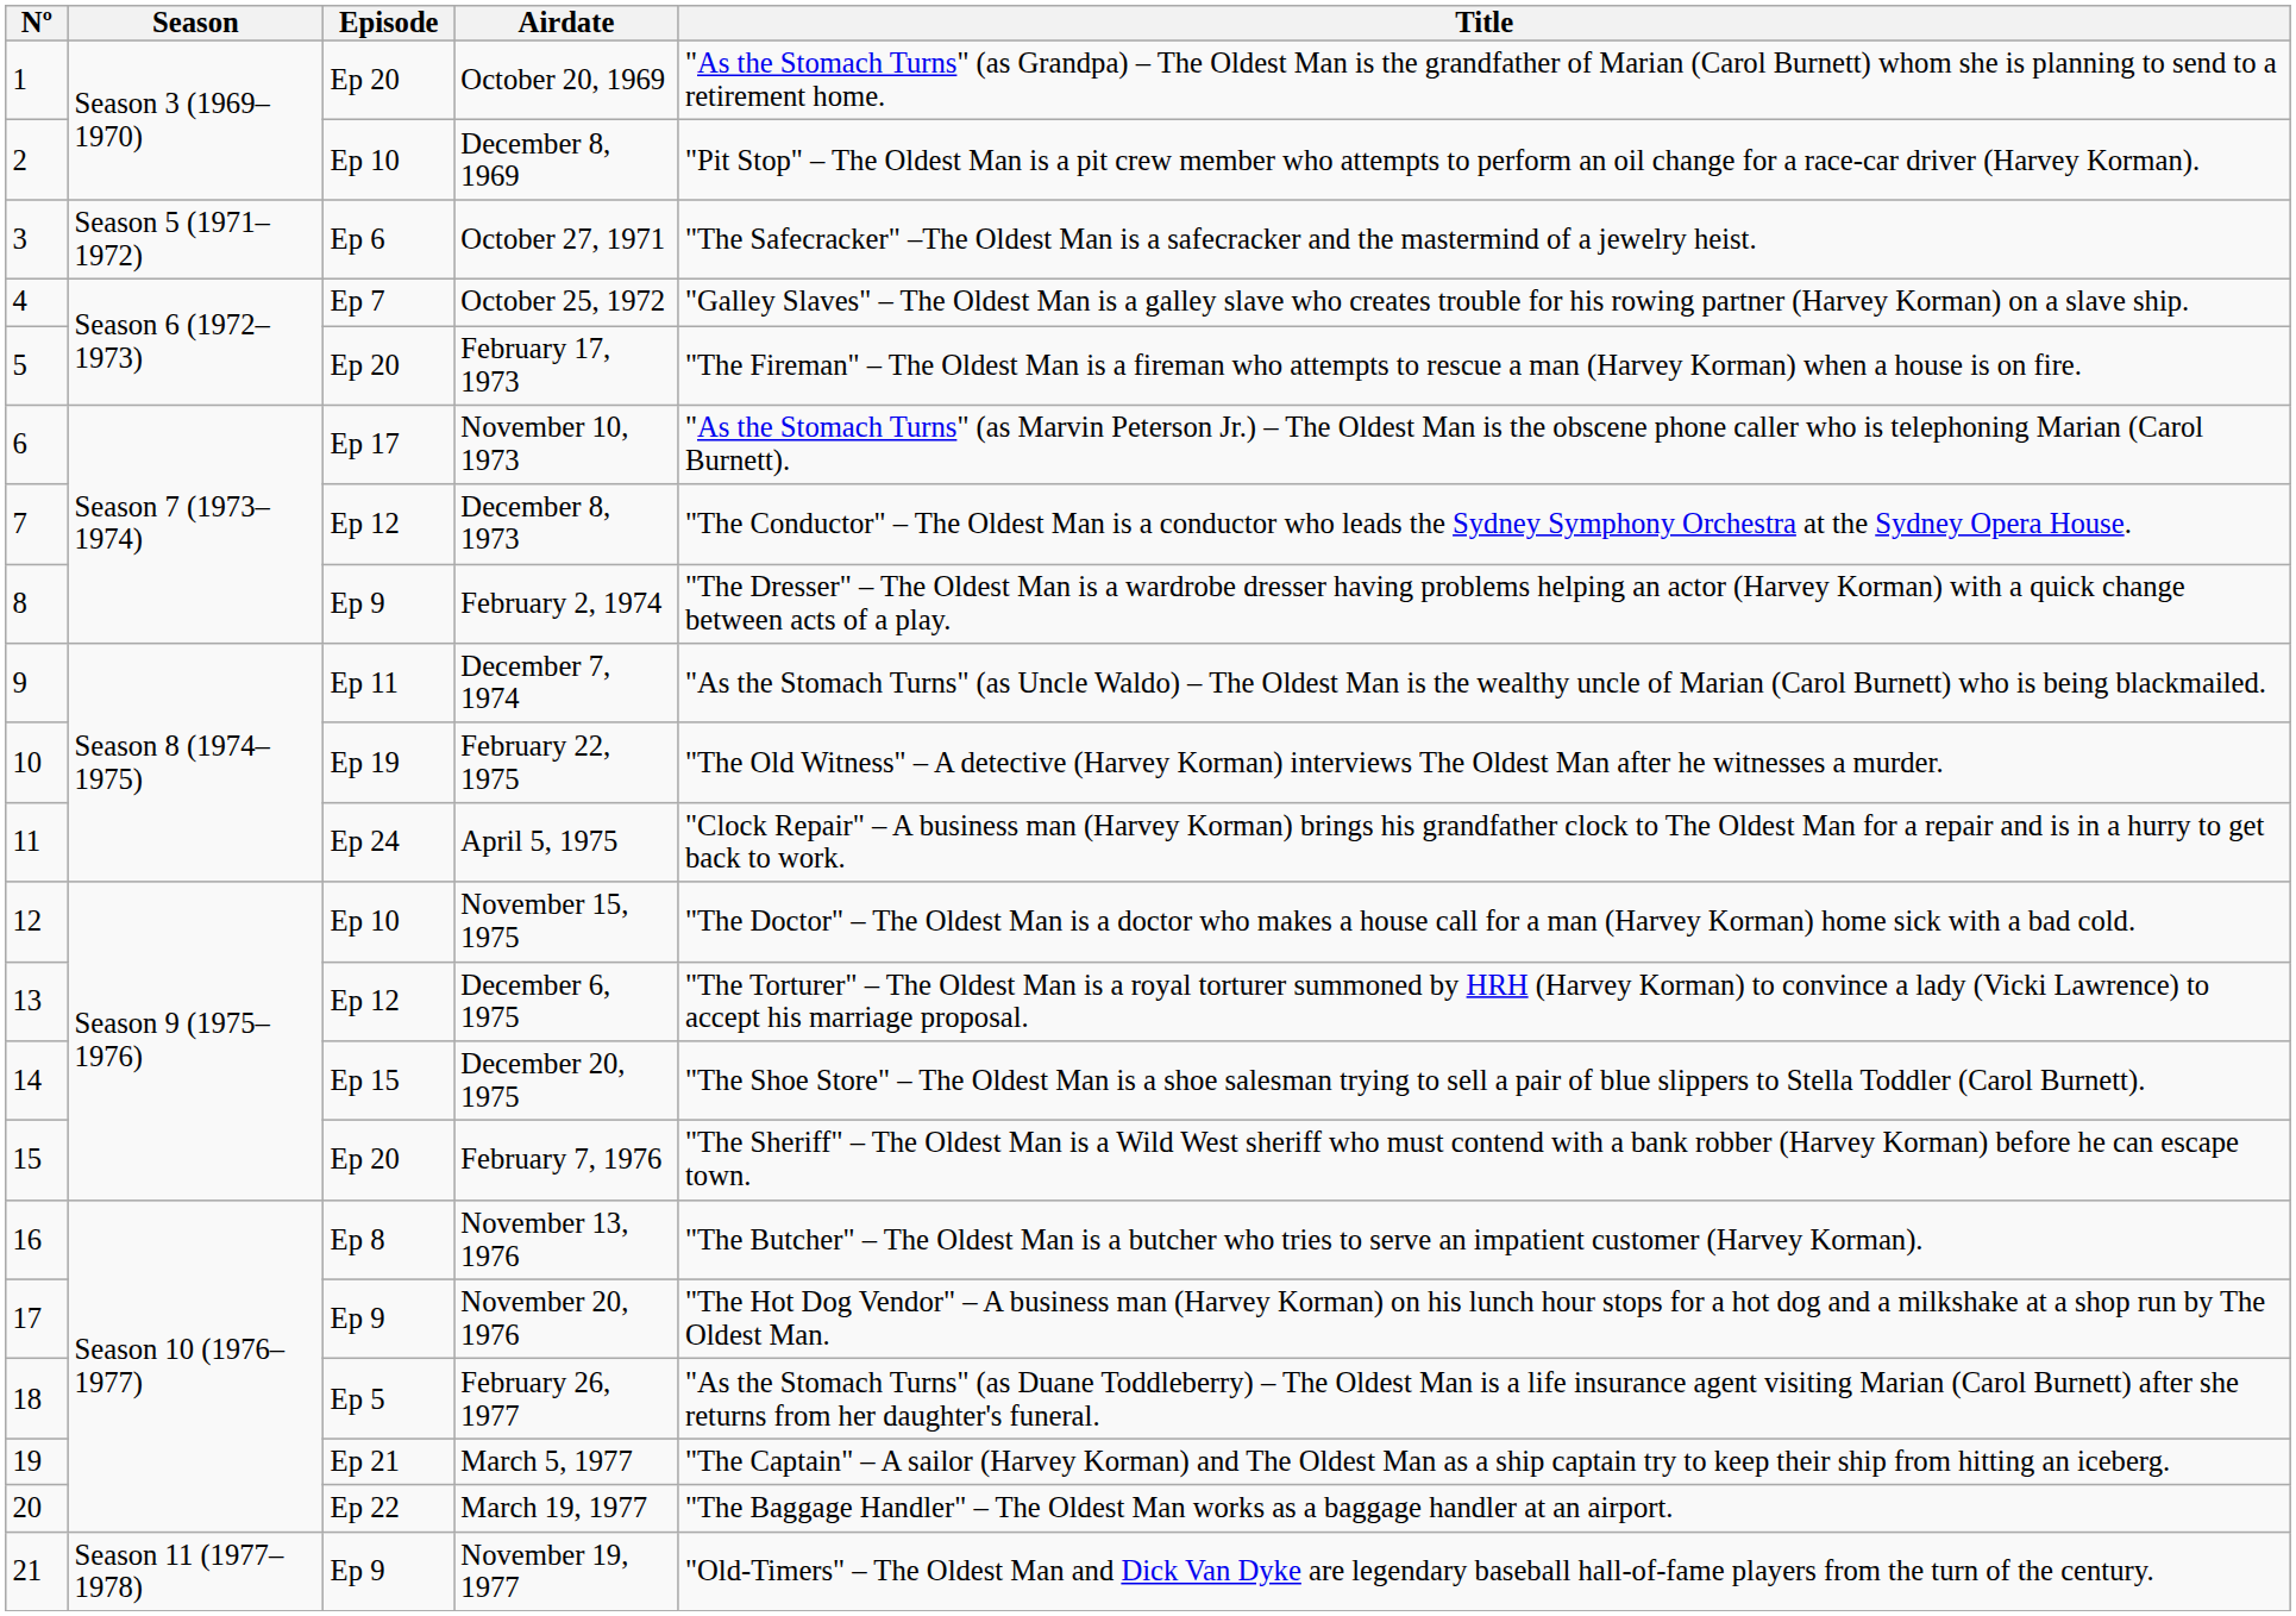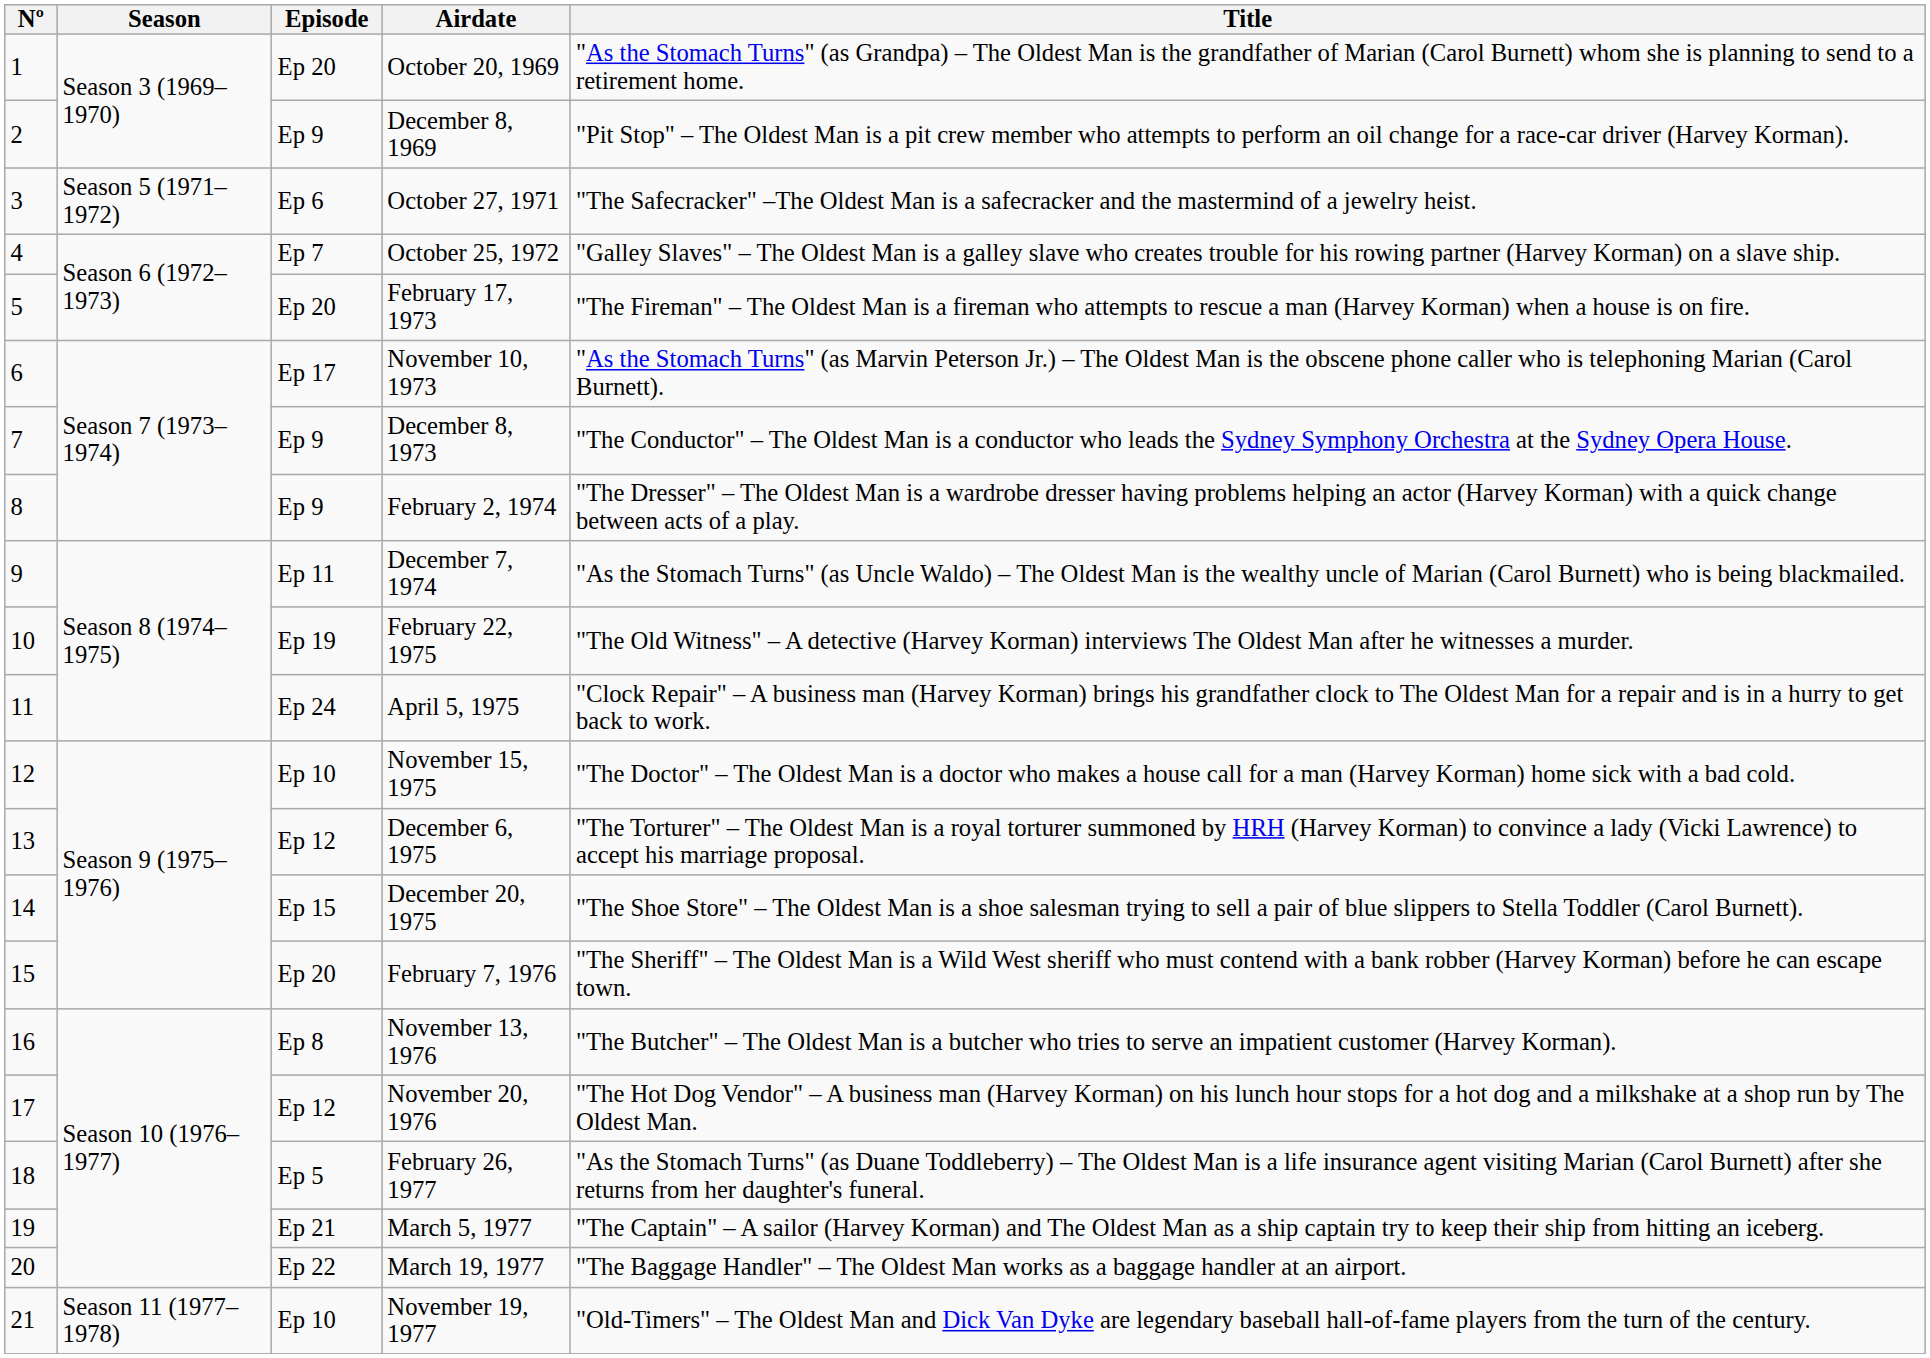 <table class="wikitable" style="text-align:left">
 <tr>
 <th style="padding:0 8px;">Nº</th>
 <th style="padding:0 8px;">Season</th>
 <th style="padding:0 8px;">Episode</th>
 <th style="padding:0 8px;">Airdate</th>
 <th style="padding:0 8px;">Title</th>
 </tr>
 <tr>
 <td>1</td>
 <td rowspan=2>Season 3 (1969–1970)</td>
 <td>Ep 20</td>
 <td>October 20, 1969</td>
 <td>"<a href='#'>As the Stomach Turns</a>" (as Grandpa) – The Oldest Man is the grandfather of Marian (Carol Burnett) whom she is planning to send to a retirement home.</td>
 </tr>
 <tr>
 <td>2</td>
-<td>Ep 10</td>
+<td>Ep 9</td>
 <td>December 8, 1969</td>
 <td>"Pit Stop" – The Oldest Man is a pit crew member who attempts to perform an oil change for a race-car driver (Harvey Korman).</td>
 </tr>
 <tr>
 <td>3</td>
 <td>Season 5 (1971–1972)</td>
 <td>Ep 6</td>
 <td>October 27, 1971</td>
 <td>"The Safecracker" –The Oldest Man is a safecracker and the mastermind of a jewelry heist.</td>
 </tr>
 <tr>
 <td>4</td>
 <td rowspan=2>Season 6 (1972–1973)</td>
 <td>Ep 7</td>
 <td>October 25, 1972</td>
 <td>"Galley Slaves" – The Oldest Man is a galley slave who creates trouble for his rowing partner (Harvey Korman) on a slave ship.</td>
 </tr>
 <tr>
 <td>5</td>
 <td>Ep 20</td>
 <td>February 17, 1973</td>
 <td>"The Fireman" – The Oldest Man is a fireman who attempts to rescue a man (Harvey Korman) when a house is on fire.</td>
 </tr>
 <tr>
 <td>6</td>
 <td rowspan=3>Season 7 (1973–1974)</td>
 <td>Ep 17</td>
 <td>November 10, 1973</td>
 <td>"<a href='#'>As the Stomach Turns</a>" (as Marvin Peterson Jr.) – The Oldest Man is the obscene phone caller who is telephoning Marian (Carol Burnett).</td>
 </tr>
 <tr>
 <td>7</td>
-<td>Ep 12</td>
+<td>Ep 9</td>
 <td>December 8, 1973</td>
 <td>"The Conductor" – The Oldest Man is a conductor who leads the <a href='#'>Sydney Symphony Orchestra</a> at the <a href='#'>Sydney Opera House</a>.</td>
 </tr>
 <tr>
 <td>8</td>
 <td>Ep 9</td>
 <td>February 2, 1974</td>
 <td>"The Dresser" – The Oldest Man is a wardrobe dresser having problems helping an actor (Harvey Korman) with a quick change between acts of a play.</td>
 </tr>
 <tr>
 <td>9</td>
 <td rowspan=3>Season 8 (1974–1975)</td>
 <td>Ep 11</td>
 <td>December 7, 1974</td>
 <td>"As the Stomach Turns" (as Uncle Waldo) – The Oldest Man is the wealthy uncle of Marian (Carol Burnett) who is being blackmailed.</td>
 </tr>
 <tr>
 <td>10</td>
 <td>Ep 19</td>
 <td>February 22, 1975</td>
 <td>"The Old Witness" – A detective (Harvey Korman) interviews The Oldest Man after he witnesses a murder.</td>
 </tr>
 <tr>
 <td>11</td>
 <td>Ep 24</td>
 <td>April 5, 1975</td>
 <td>"Clock Repair" – A business man (Harvey Korman) brings his grandfather clock to The Oldest Man for a repair and is in a hurry to get back to work.</td>
 </tr>
 <tr>
 <td>12</td>
 <td rowspan=4>Season 9 (1975–1976)</td>
 <td>Ep 10</td>
 <td>November 15, 1975</td>
 <td>"The Doctor" – The Oldest Man is a doctor who makes a house call for a man (Harvey Korman) home sick with a bad cold.</td>
 </tr>
 <tr>
 <td>13</td>
 <td>Ep 12</td>
 <td>December 6, 1975</td>
 <td>"The Torturer" – The Oldest Man is a royal torturer summoned by <a href='#'>HRH</a> (Harvey Korman) to convince a lady (Vicki Lawrence) to accept his marriage proposal.</td>
 </tr>
 <tr>
 <td>14</td>
 <td>Ep 15</td>
 <td>December 20, 1975</td>
 <td>"The Shoe Store" – The Oldest Man is a shoe salesman trying to sell a pair of blue slippers to Stella Toddler (Carol Burnett).</td>
 </tr>
 <tr>
 <td>15</td>
 <td>Ep 20</td>
 <td>February 7, 1976</td>
 <td>"The Sheriff" – The Oldest Man is a Wild West sheriff who must contend with a bank robber (Harvey Korman) before he can escape town.</td>
 </tr>
 <tr>
 <td>16</td>
 <td rowspan=5>Season 10 (1976–1977)</td>
 <td>Ep 8</td>
 <td>November 13, 1976</td>
 <td>"The Butcher" – The Oldest Man is a butcher who tries to serve an impatient customer (Harvey Korman).</td>
 </tr>
 <tr>
 <td>17</td>
-<td>Ep 9</td>
+<td>Ep 12</td>
 <td>November 20, 1976</td>
 <td>"The Hot Dog Vendor" – A business man (Harvey Korman) on his lunch hour stops for a hot dog and a milkshake at a shop run by The Oldest Man.</td>
 </tr>
 <tr>
 <td>18</td>
 <td>Ep 5</td>
 <td>February 26, 1977</td>
 <td>"As the Stomach Turns" (as Duane Toddleberry) – The Oldest Man is a life insurance agent visiting Marian (Carol Burnett) after she returns from her daughter's funeral.</td>
 </tr>
 <tr>
 <td>19</td>
 <td>Ep 21</td>
 <td>March 5, 1977</td>
 <td>"The Captain" – A sailor (Harvey Korman) and The Oldest Man as a ship captain try to keep their ship from hitting an iceberg.</td>
 </tr>
 <tr>
 <td>20</td>
 <td>Ep 22</td>
 <td>March 19, 1977</td>
 <td>"The Baggage Handler" – The Oldest Man works as a baggage handler at an airport.</td>
 </tr>
 <tr>
 <td>21</td>
 <td>Season 11 (1977–1978)</td>
-<td>Ep 9</td>
+<td>Ep 10</td>
 <td>November 19, 1977</td>
 <td>"Old-Timers" – The Oldest Man and <a href='#'>Dick Van Dyke</a> are legendary baseball hall-of-fame players from the turn of the century.</td>
 </tr>
 </table>
